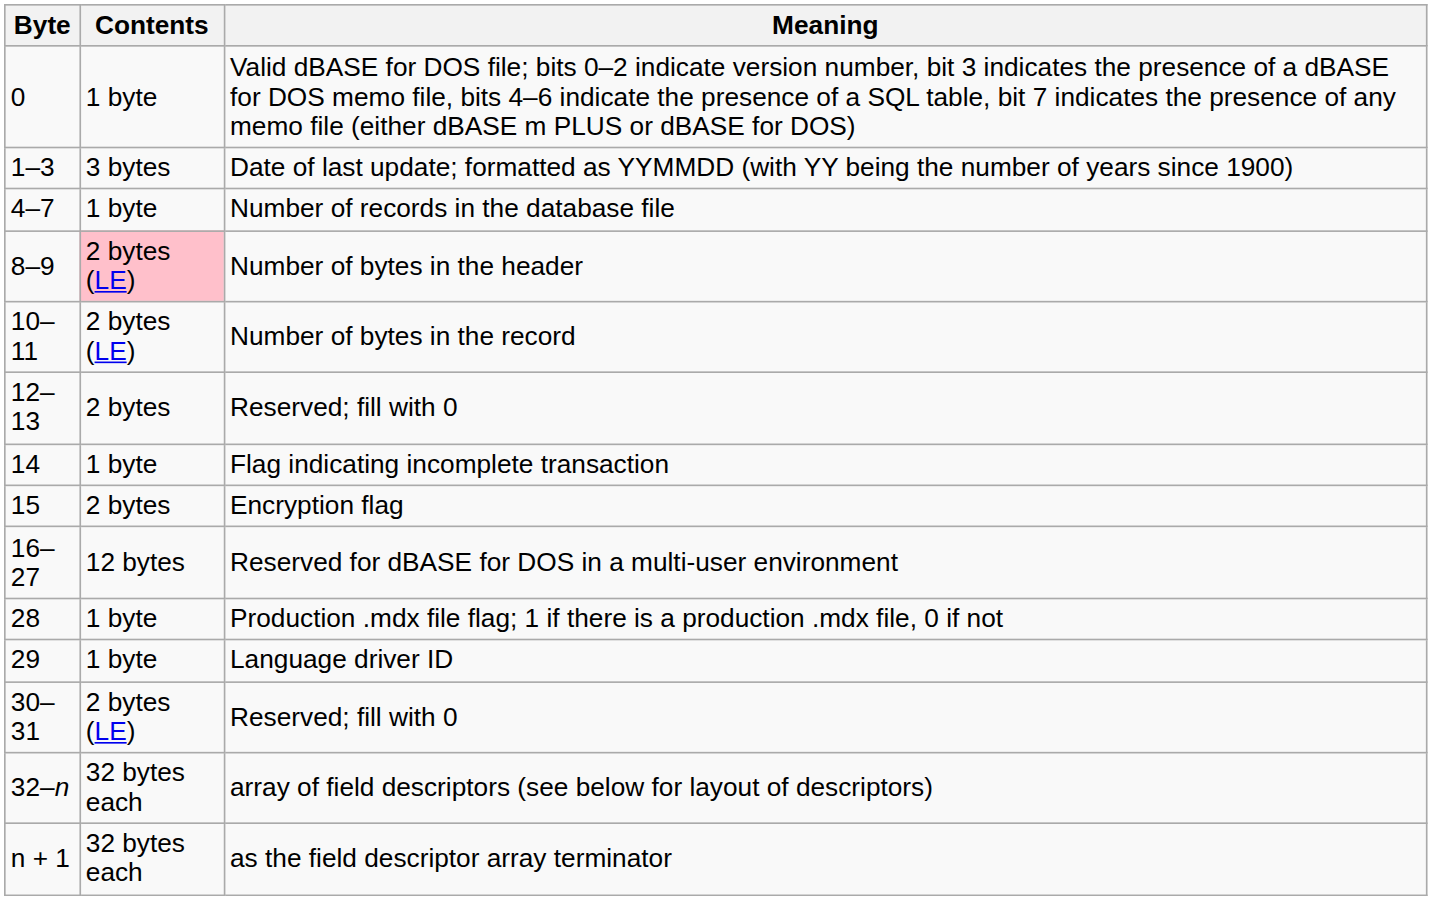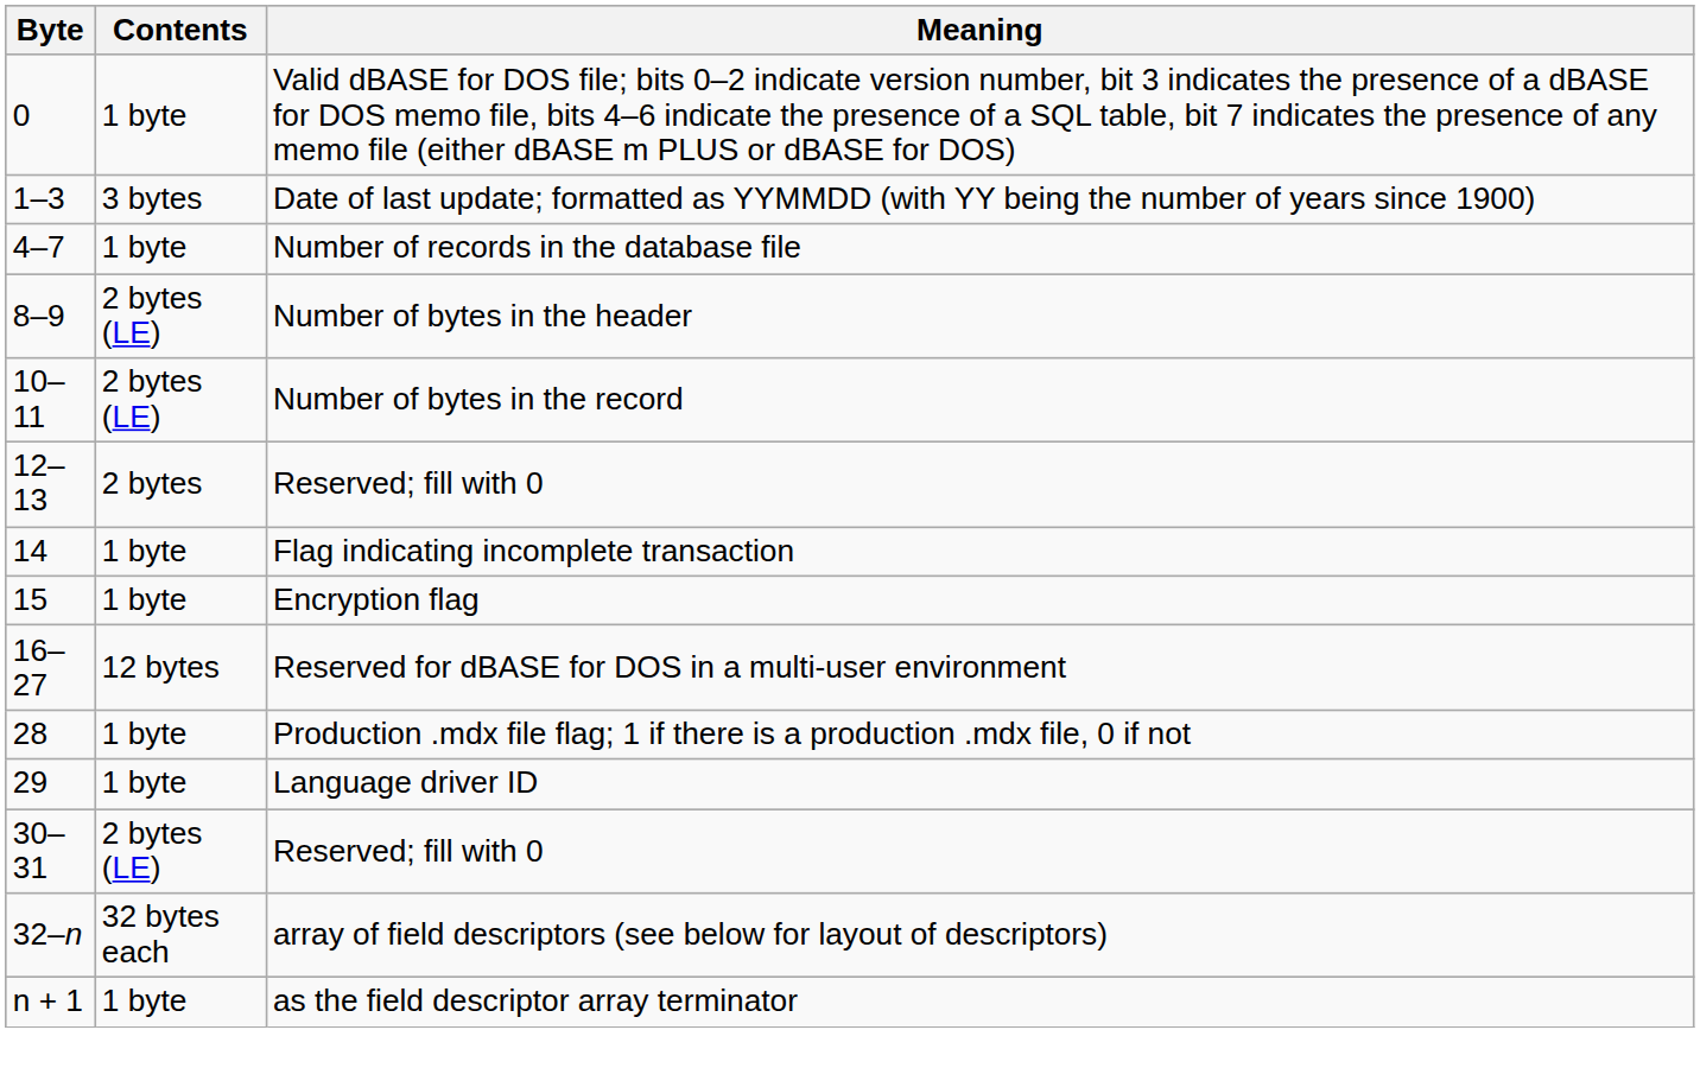 <table class="wikitable">
 <tr>
 <th>Byte</th>
 <th>Contents</th>
 <th>Meaning</th>
 </tr>
 <tr>
 <td>0</td>
 <td>1 byte</td>
 <td>Valid dBASE for DOS file; bits 0–2 indicate version number, bit 3 indicates the presence of a dBASE for DOS memo file, bits 4–6 indicate the presence of a SQL table, bit 7 indicates the presence of any memo file (either dBASE m PLUS or dBASE for DOS)</td>
 </tr>
 <tr>
 <td>1–3</td>
 <td>3 bytes</td>
 <td>Date of last update; formatted as YYMMDD (with YY being the number of years since 1900)</td>
 </tr>
 <tr>
 <td>4–7</td>
 <td>1 byte</td>
 <td>Number of records in the database file</td>
 </tr>
 <tr>
 <td>8–9</td>
-<td style="background: pink;">2 bytes (<a href='#'>LE</a>)</td>
+<td>2 bytes (<a href='#'>LE</a>)</td>
 <td>Number of bytes in the header</td>
 </tr>
 <tr>
 <td>10–11</td>
 <td>2 bytes (<a href='#'>LE</a>)</td>
 <td>Number of bytes in the record</td>
 </tr>
 <tr>
 <td>12–13</td>
 <td>2 bytes</td>
 <td>Reserved; fill with 0</td>
 </tr>
 <tr>
 <td>14</td>
 <td>1 byte</td>
 <td>Flag indicating incomplete transaction</td>
 </tr>
 <tr>
 <td>15</td>
-<td>2 bytes</td>
+<td>1 byte</td>
 <td>Encryption flag</td>
 </tr>
 <tr>
 <td>16–27</td>
 <td>12 bytes</td>
 <td>Reserved for dBASE for DOS in a multi-user environment</td>
 </tr>
 <tr>
 <td>28</td>
 <td>1 byte</td>
 <td>Production .mdx file flag; 1 if there is a production .mdx file, 0 if not</td>
 </tr>
 <tr>
 <td>29</td>
 <td>1 byte</td>
 <td>Language driver ID</td>
 </tr>
 <tr>
 <td>30–31</td>
 <td>2 bytes (<a href='#'>LE</a>)</td>
 <td>Reserved; fill with 0</td>
 </tr>
 <tr>
 <td>32–<em>n</em> </td>
 <td>32 bytes each</td>
 <td>array of field descriptors (see below for layout of descriptors)</td>
 </tr>
 <tr>
 <td>n + 1</td>
-<td>32 bytes each</td>
+<td>1 byte</td>
 <td> as the field descriptor array terminator</td>
 </tr>
 </table>
